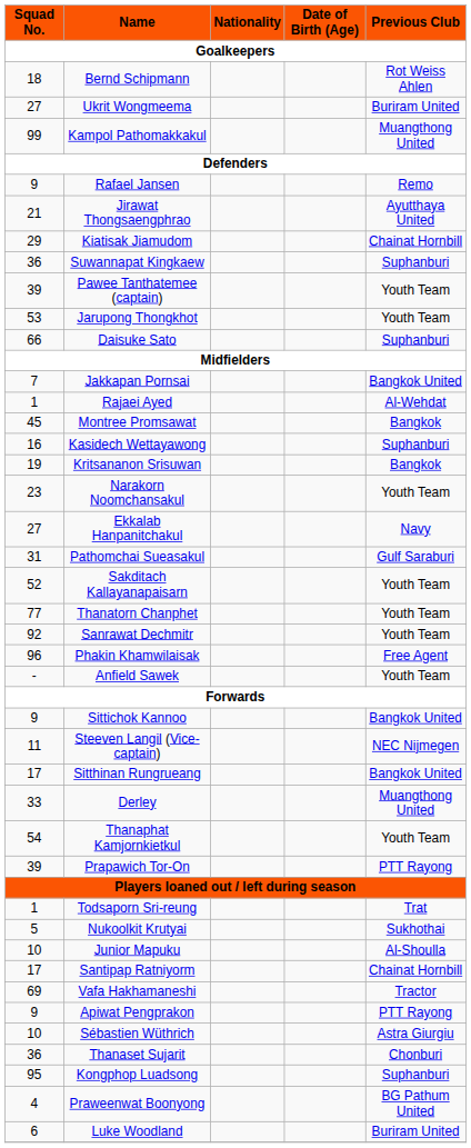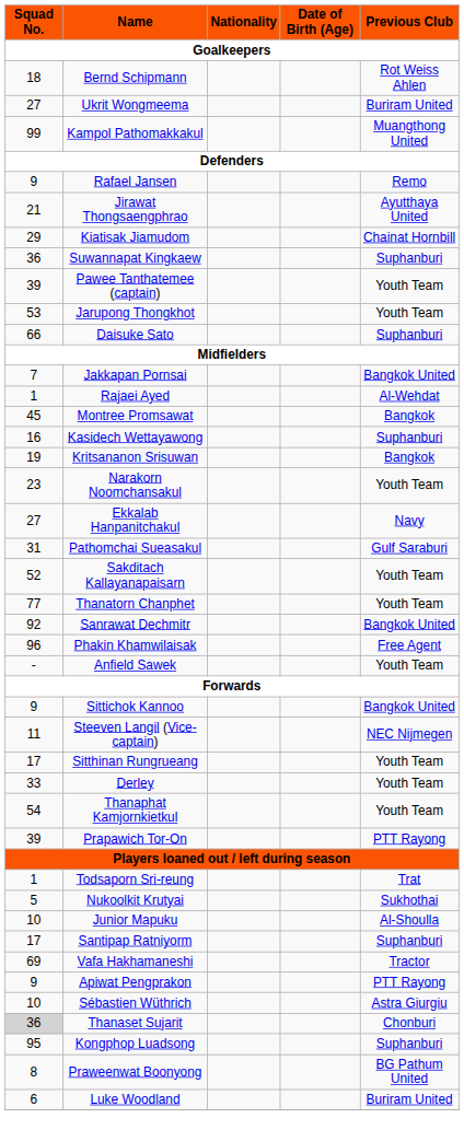 <table class="wikitable" style="text-align:center; font-size:100%; width:90%;">
 <tr>
 <th style="background:#fb5503; color:black; text-align:center;">Squad No.</th>
 <th style="background:#fb5503; color:black; text-align:center;">Name</th>
 <th style="background:#fb5503; color:black; text-align:center;">Nationality</th>
 <th style="background:#fb5503; color:black; text-align:center;">Date of Birth (Age)</th>
 <th style="background:#fb5503; color:black; text-align:center;">Previous Club</th>
 </tr>
 <tr>
 <th colspan="8" style="background:white; color:black; text-align:center">Goalkeepers</th>
 </tr>
 <tr>
 <td>18</td>
 <td><a href='#'>Bernd Schipmann</a></td>
 <td></td>
 <td></td>
 <td> <a href='#'>Rot Weiss Ahlen</a></td>
 </tr>
 <tr>
 <td>27</td>
 <td><a href='#'>Ukrit Wongmeema</a></td>
 <td></td>
 <td></td>
 <td> <a href='#'>Buriram United</a></td>
 </tr>
 <tr>
 <td>99</td>
 <td><a href='#'>Kampol Pathomakkakul</a></td>
 <td></td>
 <td></td>
 <td> <a href='#'>Muangthong United</a></td>
 </tr>
 <tr>
 <th colspan="8" style="background:white; color:black; text-align:center">Defenders</th>
 </tr>
 <tr>
 <td>9</td>
 <td><a href='#'>Rafael Jansen</a></td>
 <td></td>
 <td></td>
 <td> <a href='#'>Remo</a></td>
 </tr>
 <tr>
 <td>21</td>
 <td><a href='#'>Jirawat Thongsaengphrao</a></td>
 <td></td>
 <td></td>
 <td> <a href='#'>Ayutthaya United</a></td>
 </tr>
 <tr>
 <td>29</td>
 <td><a href='#'>Kiatisak Jiamudom</a></td>
 <td></td>
 <td></td>
 <td> <a href='#'>Chainat Hornbill</a></td>
 </tr>
 <tr>
 <td>36</td>
 <td><a href='#'>Suwannapat Kingkaew</a></td>
 <td></td>
 <td></td>
 <td> <a href='#'>Suphanburi</a></td>
 </tr>
 <tr>
 <td>39</td>
 <td><a href='#'>Pawee Tanthatemee</a> (<a href='#'>captain</a>)</td>
 <td></td>
 <td></td>
 <td>Youth Team</td>
 </tr>
 <tr>
 <td>53</td>
 <td><a href='#'>Jarupong Thongkhot</a></td>
 <td></td>
 <td></td>
 <td>Youth Team</td>
 </tr>
 <tr>
 <td>66</td>
 <td><a href='#'>Daisuke Sato</a></td>
 <td></td>
 <td></td>
 <td> <a href='#'>Suphanburi</a></td>
 </tr>
 <tr>
 <th colspan="8" style="background:white; color:black; text-align:center">Midfielders</th>
 </tr>
 <tr>
 <td>7</td>
 <td><a href='#'>Jakkapan Pornsai</a></td>
 <td></td>
 <td></td>
 <td> <a href='#'>Bangkok United</a></td>
 </tr>
 <tr>
 <td>1</td>
 <td><a href='#'>Rajaei Ayed</a></td>
 <td></td>
 <td></td>
 <td> <a href='#'>Al-Wehdat</a></td>
 </tr>
 <tr>
 <td>45</td>
 <td><a href='#'>Montree Promsawat</a></td>
 <td></td>
 <td></td>
 <td> <a href='#'>Bangkok</a></td>
 </tr>
 <tr>
 <td>16</td>
 <td><a href='#'>Kasidech Wettayawong</a></td>
 <td></td>
 <td></td>
 <td> <a href='#'>Suphanburi</a></td>
 </tr>
 <tr>
 <td>19</td>
 <td><a href='#'>Kritsananon Srisuwan</a></td>
 <td></td>
 <td></td>
 <td> <a href='#'>Bangkok</a></td>
 </tr>
 <tr>
 <td>23</td>
 <td><a href='#'>Narakorn Noomchansakul</a></td>
 <td></td>
 <td></td>
 <td>Youth Team</td>
 </tr>
 <tr>
 <td>27</td>
 <td><a href='#'>Ekkalab Hanpanitchakul</a></td>
 <td></td>
 <td></td>
 <td> <a href='#'>Navy</a></td>
 </tr>
 <tr>
 <td>31</td>
 <td><a href='#'>Pathomchai Sueasakul</a></td>
 <td></td>
 <td></td>
 <td> <a href='#'>Gulf Saraburi</a></td>
 </tr>
 <tr>
 <td>52</td>
 <td><a href='#'>Sakditach Kallayanapaisarn</a></td>
 <td></td>
 <td></td>
 <td>Youth Team</td>
 </tr>
 <tr>
 <td>77</td>
 <td><a href='#'>Thanatorn Chanphet</a></td>
 <td></td>
 <td></td>
 <td>Youth Team</td>
 </tr>
 <tr>
 <td>92</td>
 <td><a href='#'>Sanrawat Dechmitr</a></td>
 <td></td>
 <td></td>
-<td>Youth Team</td>
+<td> <a href='#'>Bangkok United</a></td>
 </tr>
 <tr>
 <td>96</td>
 <td><a href='#'>Phakin Khamwilaisak</a></td>
 <td></td>
 <td></td>
 <td><a href='#'>Free Agent</a></td>
 </tr>
 <tr>
 <td>-</td>
 <td><a href='#'>Anfield Sawek</a></td>
 <td></td>
 <td></td>
 <td>Youth Team</td>
 </tr>
 <tr>
 <th colspan="8" style="background:white; color:black; text-align:center">Forwards</th>
 </tr>
 <tr>
 <td>9</td>
 <td><a href='#'>Sittichok Kannoo</a></td>
 <td></td>
 <td></td>
 <td> <a href='#'>Bangkok United</a></td>
 </tr>
 <tr>
 <td>11</td>
 <td><a href='#'>Steeven Langil</a> (<a href='#'>Vice-captain</a>)</td>
 <td></td>
 <td></td>
 <td> <a href='#'>NEC Nijmegen</a></td>
 </tr>
 <tr>
 <td>17</td>
 <td><a href='#'>Sitthinan Rungrueang</a></td>
 <td></td>
 <td></td>
-<td> <a href='#'>Bangkok United</a></td>
+<td>Youth Team</td>
 </tr>
 <tr>
 <td>33</td>
 <td><a href='#'>Derley</a></td>
 <td></td>
 <td></td>
-<td> <a href='#'>Muangthong United</a></td>
+<td>Youth Team</td>
 </tr>
 <tr>
 <td>54</td>
 <td><a href='#'>Thanaphat Kamjornkietkul</a></td>
 <td></td>
 <td></td>
 <td>Youth Team</td>
 </tr>
 <tr>
 <td>39</td>
 <td><a href='#'>Prapawich Tor-On</a></td>
 <td></td>
 <td></td>
 <td> <a href='#'>PTT Rayong</a></td>
 </tr>
 <tr>
 <th colspan="8" style="background:#fb5503; color:black; text-align:center">Players loaned out / left during season</th>
 </tr>
 <tr>
 <td>1</td>
 <td><a href='#'>Todsaporn Sri-reung</a></td>
 <td></td>
 <td></td>
 <td> <a href='#'>Trat</a></td>
 </tr>
 <tr>
 <td>5</td>
 <td><a href='#'>Nukoolkit Krutyai</a></td>
 <td></td>
 <td></td>
 <td> <a href='#'>Sukhothai</a></td>
 </tr>
 <tr>
 <td>10</td>
 <td><a href='#'>Junior Mapuku</a></td>
 <td></td>
 <td></td>
 <td> <a href='#'>Al-Shoulla</a></td>
 </tr>
 <tr>
 <td>17</td>
 <td><a href='#'>Santipap Ratniyorm</a></td>
 <td></td>
 <td></td>
-<td> <a href='#'>Chainat Hornbill</a></td>
+<td> <a href='#'>Suphanburi</a></td>
 </tr>
 <tr>
 <td>69</td>
 <td><a href='#'>Vafa Hakhamaneshi</a></td>
 <td></td>
 <td></td>
 <td> <a href='#'>Tractor</a></td>
 </tr>
 <tr>
 <td>9</td>
 <td><a href='#'>Apiwat Pengprakon</a></td>
 <td></td>
 <td></td>
 <td> <a href='#'>PTT Rayong</a></td>
 </tr>
 <tr>
 <td>10</td>
 <td><a href='#'>Sébastien Wüthrich</a></td>
 <td></td>
 <td></td>
 <td> <a href='#'>Astra Giurgiu</a></td>
 </tr>
 <tr>
-<td>36</td>
+<td style="background: lightgrey;">36</td>
 <td><a href='#'>Thanaset Sujarit</a></td>
 <td></td>
 <td></td>
 <td> <a href='#'>Chonburi</a></td>
 </tr>
 <tr>
 <td>95</td>
 <td><a href='#'>Kongphop Luadsong</a></td>
 <td></td>
 <td></td>
 <td> <a href='#'>Suphanburi</a></td>
 </tr>
 <tr>
-<td>4</td>
+<td>8</td>
 <td><a href='#'>Praweenwat Boonyong</a></td>
 <td></td>
 <td></td>
 <td> <a href='#'>BG Pathum United</a></td>
 </tr>
 <tr>
 <td>6</td>
 <td><a href='#'>Luke Woodland</a></td>
 <td></td>
 <td></td>
 <td> <a href='#'>Buriram United</a></td>
 </tr>
 <tr>
 </tr>
 </table>
